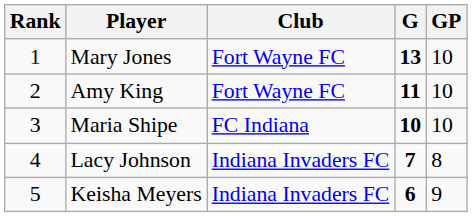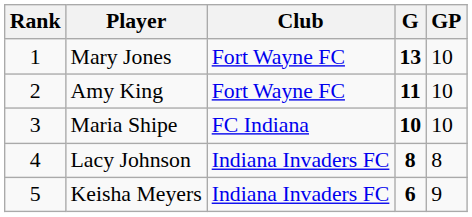 <table class=wikitable>
 <tr>
 <th>Rank</th>
 <th>Player</th>
 <th>Club</th>
 <th>G</th>
 <th>GP</th>
 </tr>
 <tr>
 <td align=center>1</td>
 <td>Mary Jones</td>
 <td><a href='#'>Fort Wayne FC</a></td>
 <td align=center><strong>13</strong></td>
 <td>10</td>
 </tr>
 <tr>
 <td align=center>2</td>
 <td>Amy King</td>
 <td><a href='#'>Fort Wayne FC</a></td>
 <td align=center><strong>11</strong></td>
 <td>10</td>
 </tr>
 <tr>
 <td align=center>3</td>
 <td>Maria Shipe</td>
 <td><a href='#'>FC Indiana</a></td>
 <td align=center><strong>10</strong></td>
 <td>10</td>
 </tr>
 <tr>
 <td align=center>4</td>
 <td>Lacy Johnson</td>
 <td><a href='#'>Indiana Invaders FC</a></td>
-<td align=center><strong>7</strong></td>
+<td align=center><strong>8</strong></td>
 <td>8</td>
 </tr>
 <tr>
 <td align=center>5</td>
 <td>Keisha Meyers</td>
 <td><a href='#'>Indiana Invaders FC</a></td>
 <td align=center><strong>6</strong></td>
 <td>9</td>
 </tr>
 </table>
